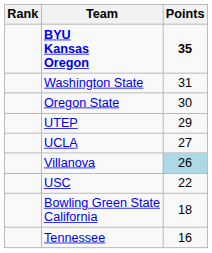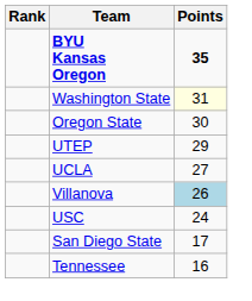 <table class="wikitable sortable" style="text-align:center">
 <tr>
 <th>Rank</th>
 <th>Team</th>
 <th>Points</th>
 </tr>
 <tr>
 <td></td>
 <td align="left"><strong><a href='#'>BYU</a></strong><br><strong><a href='#'>Kansas</a></strong><br><strong><a href='#'>Oregon</a></strong></td>
 <td><strong>35</strong></td>
 </tr>
 <tr>
 <td></td>
 <td align="left"><a href='#'>Washington State</a></td>
-<td>31</td>
+<td style="background: lightyellow;">31</td>
 </tr>
 <tr>
 <td></td>
 <td align="left"><a href='#'>Oregon State</a></td>
 <td>30</td>
 </tr>
 <tr>
 <td></td>
 <td align="left"><a href='#'>UTEP</a></td>
 <td>29</td>
 </tr>
 <tr>
 <td></td>
 <td align="left"><a href='#'>UCLA</a></td>
 <td>27</td>
 </tr>
 <tr>
 <td></td>
 <td align="left"><a href='#'>Villanova</a></td>
 <td style="background: lightblue;">26</td>
 </tr>
 <tr>
 <td></td>
 <td align="left"><a href='#'>USC</a></td>
-<td>22</td>
+<td>24</td>
 </tr>
 <tr>
 <td></td>
-<td align="left"><a href='#'>Bowling Green State</a><br><a href='#'>California</a></td>
-<td>18</td>
+<td align="left"><a href='#'>San Diego State</a></td>
+<td>17</td>
 </tr>
 <tr>
 <td></td>
 <td align="left"><a href='#'>Tennessee</a></td>
 <td>16</td>
 </tr>
 </table>
